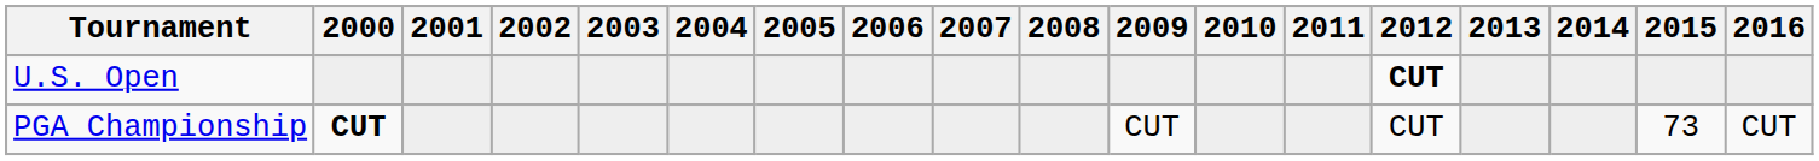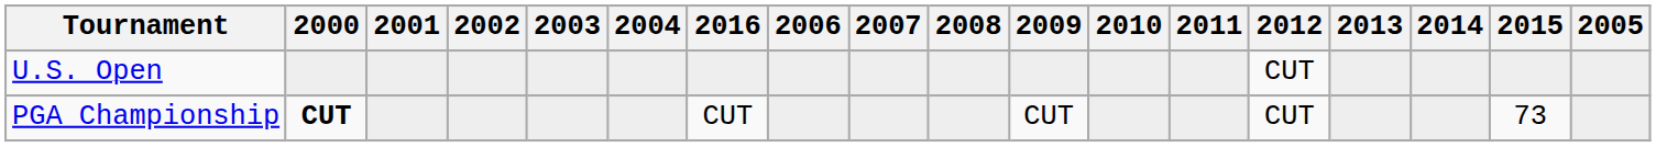 <table class="wikitable" style="font-size:95%;text-align:center;">
 <tr>
 <th>Tournament</th>
 <th>2000</th>
 <th>2001</th>
 <th>2002</th>
 <th>2003</th>
 <th>2004</th>
-<th>2005</th>
+<th>2016</th>
 <th>2006</th>
 <th>2007</th>
 <th>2008</th>
 <th>2009</th>
 <th>2010</th>
 <th>2011</th>
 <th>2012</th>
 <th>2013</th>
 <th>2014</th>
 <th>2015</th>
-<th>2016</th>
+<th>2005</th>
 </tr>
 <tr>
 <td align=left><a href='#'>U.S. Open</a></td>
 <td style="background:#eeeeee;"></td>
 <td style="background:#eeeeee;"></td>
 <td style="background:#eeeeee;"></td>
 <td style="background:#eeeeee;"></td>
 <td style="background:#eeeeee;"></td>
 <td style="background:#eeeeee;"></td>
 <td style="background:#eeeeee;"></td>
 <td style="background:#eeeeee;"></td>
 <td style="background:#eeeeee;"></td>
 <td style="background:#eeeeee;"></td>
 <td style="background:#eeeeee;"></td>
 <td style="background:#eeeeee;"></td>
-<td><strong>CUT</strong></td>
+<td>CUT</td>
 <td style="background:#eeeeee;"></td>
 <td style="background:#eeeeee;"></td>
 <td style="background:#eeeeee;"></td>
 <td style="background:#eeeeee;"></td>
 </tr>
 <tr>
 <td align=left><a href='#'>PGA Championship</a></td>
 <td><strong>CUT</strong></td>
 <td style="background:#eeeeee;"></td>
 <td style="background:#eeeeee;"></td>
 <td style="background:#eeeeee;"></td>
 <td style="background:#eeeeee;"></td>
-<td style="background:#eeeeee;"></td>
+<td>CUT</td>
 <td style="background:#eeeeee;"></td>
 <td style="background:#eeeeee;"></td>
 <td style="background:#eeeeee;"></td>
 <td>CUT</td>
 <td style="background:#eeeeee;"></td>
 <td style="background:#eeeeee;"></td>
 <td>CUT</td>
 <td style="background:#eeeeee;"></td>
 <td style="background:#eeeeee;"></td>
 <td>73</td>
-<td>CUT</td>
+<td style="background:#eeeeee;"></td>
 </tr>
 </table>
